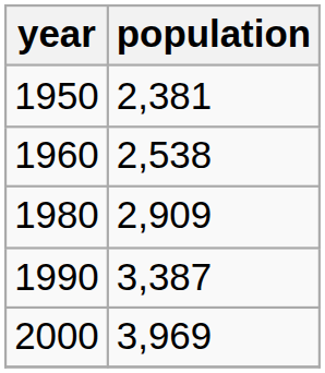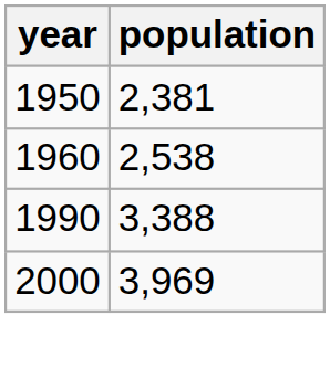 <table class="wikitable">
 <tr>
 <th>year</th>
 <th>population</th>
 </tr>
 <tr>
 <td>1950</td>
 <td>2,381</td>
 </tr>
 <tr>
 <td>1960</td>
 <td>2,538</td>
 </tr>
 <tr>
-<td>1980</td>
-<td>2,909</td>
-</tr>
-<tr>
 <td>1990</td>
-<td>3,387</td>
+<td>3,388</td>
 </tr>
 <tr>
 <td>2000</td>
 <td>3,969</td>
 </tr>
 <tr>
 </tr>
 </table>
